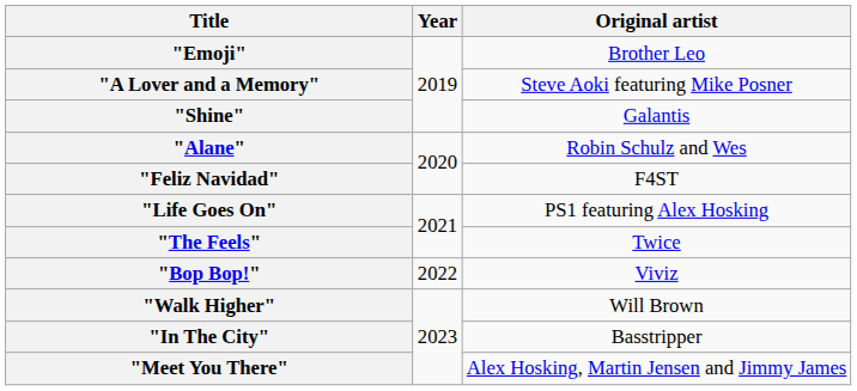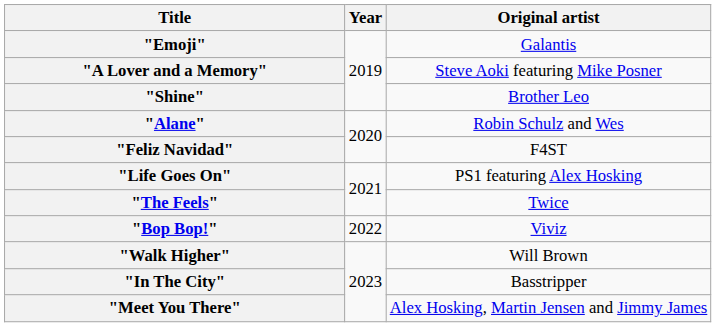 <table class="wikitable plainrowheaders" style="text-align:center;">
 <tr>
 <th scope="col" style="width:20em;">Title</th>
 <th scope="col" style="width:1em;">Year</th>
 <th scope="col">Original artist</th>
 </tr>
 <tr>
 <th scope="row">"Emoji"</th>
 <td rowspan="3">2019</td>
-<td><a href='#'>Brother Leo</a></td>
+<td><a href='#'>Galantis</a></td>
 </tr>
 <tr>
 <th scope="row">"A Lover and a Memory"</th>
 <td><a href='#'>Steve Aoki</a> featuring <a href='#'>Mike Posner</a></td>
 </tr>
 <tr>
 <th scope="row">"Shine"</th>
-<td><a href='#'>Galantis</a></td>
+<td><a href='#'>Brother Leo</a></td>
 </tr>
 <tr>
 <th scope="row">"<a href='#'>Alane</a>"</th>
 <td rowspan="2">2020</td>
 <td><a href='#'>Robin Schulz</a> and <a href='#'>Wes</a></td>
 </tr>
 <tr>
 <th scope="row">"Feliz Navidad"</th>
 <td>F4ST</td>
 </tr>
 <tr>
 <th scope="row">"Life Goes On"</th>
 <td rowspan="2">2021</td>
 <td>PS1 featuring <a href='#'>Alex Hosking</a></td>
 </tr>
 <tr>
 <th scope="row">"<a href='#'>The Feels</a>"</th>
 <td><a href='#'>Twice</a></td>
 </tr>
 <tr>
 <th scope="row">"<a href='#'>Bop Bop!</a>"</th>
 <td>2022</td>
 <td><a href='#'>Viviz</a></td>
 </tr>
 <tr>
 <th scope="row">"Walk Higher"</th>
 <td rowspan="3">2023</td>
 <td>Will Brown</td>
 </tr>
 <tr>
 <th scope="row">"In The City"</th>
 <td>Basstripper</td>
 </tr>
 <tr>
 <th scope="row">"Meet You There"</th>
 <td><a href='#'>Alex Hosking</a>, <a href='#'>Martin Jensen</a> and <a href='#'>Jimmy James</a></td>
 </tr>
 </table>
